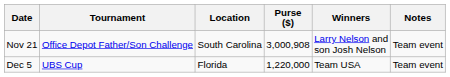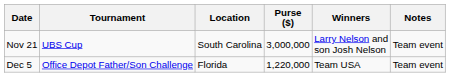 <table class="wikitable" style="font-size:95%">
 <tr>
 <th>Date</th>
 <th>Tournament</th>
 <th>Location</th>
 <th>Purse<br>($)</th>
 <th>Winners</th>
 <th>Notes</th>
 </tr>
 <tr>
 <td>Nov 21</td>
-<td><a href='#'>Office Depot Father/Son Challenge</a></td>
+<td><a href='#'>UBS Cup</a></td>
 <td>South Carolina</td>
-<td align=right>3,000,908</td>
+<td align=right>3,000,000</td>
 <td> <a href='#'>Larry Nelson</a> and<br>son Josh Nelson</td>
 <td>Team event</td>
 </tr>
 <tr>
 <td>Dec 5</td>
-<td><a href='#'>UBS Cup</a></td>
+<td><a href='#'>Office Depot Father/Son Challenge</a></td>
 <td>Florida</td>
 <td align=right>1,220,000</td>
 <td> Team USA</td>
 <td>Team event</td>
 </tr>
 </table>
